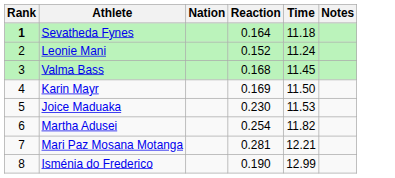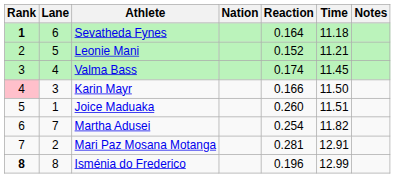 <table class="wikitable sortable" style="text-align:center">
 <tr>
 <th>Rank</th>
+<th>Lane</th>
 <th>Athlete</th>
 <th>Nation</th>
 <th>Reaction</th>
 <th>Time</th>
 <th>Notes</th>
 </tr>
 <tr bgcolor = "bbf3bb">
 <td><strong>1</strong></td>
+<td>6</td>
 <td align="left"><a href='#'>Sevatheda Fynes</a></td>
 <td align="left"></td>
 <td>0.164</td>
 <td>11.18</td>
 <td></td>
 </tr>
 <tr bgcolor = "bbf3bb">
 <td>2</td>
+<td>5</td>
 <td align="left"><a href='#'>Leonie Mani</a></td>
 <td align="left"></td>
 <td>0.152</td>
-<td>11.24</td>
+<td>11.21</td>
 <td></td>
 </tr>
 <tr bgcolor = "bbf3bb">
 <td>3</td>
+<td>4</td>
 <td align="left"><a href='#'>Valma Bass</a></td>
 <td align="left"></td>
-<td>0.168</td>
+<td>0.174</td>
 <td>11.45</td>
 <td></td>
 </tr>
 <tr>
-<td>4</td>
+<td style="background: pink;">4</td>
+<td>3</td>
 <td align="left"><a href='#'>Karin Mayr</a></td>
 <td align="left"></td>
-<td>0.169</td>
+<td>0.166</td>
 <td>11.50</td>
 <td></td>
 </tr>
 <tr>
 <td>5</td>
+<td>1</td>
 <td align="left"><a href='#'>Joice Maduaka</a></td>
 <td align="left"></td>
-<td>0.230</td>
-<td>11.53</td>
+<td>0.260</td>
+<td>11.51</td>
 <td></td>
 </tr>
 <tr>
 <td>6</td>
+<td>7</td>
 <td align="left"><a href='#'>Martha Adusei</a></td>
 <td align="left"></td>
 <td>0.254</td>
 <td>11.82</td>
 <td></td>
 </tr>
 <tr>
 <td>7</td>
+<td>2</td>
 <td align="left"><a href='#'>Mari Paz Mosana Motanga</a></td>
 <td align="left"></td>
 <td>0.281</td>
-<td>12.21</td>
+<td>12.91</td>
 <td></td>
 </tr>
 <tr>
+<td><strong>8</strong></td>
 <td>8</td>
 <td align="left"><a href='#'>Isménia do Frederico</a></td>
 <td align="left"></td>
-<td>0.190</td>
+<td>0.196</td>
 <td>12.99</td>
 <td></td>
 </tr>
 </table>
